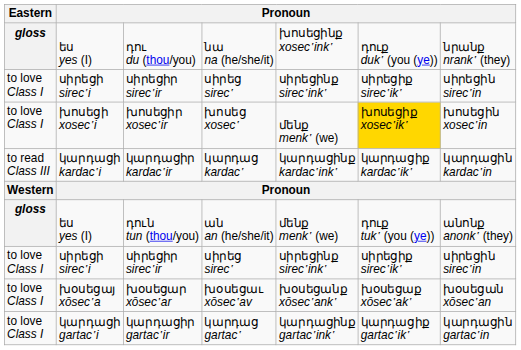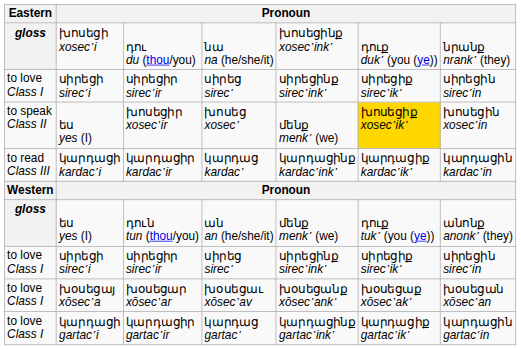 <table class="wikitable">
 <tr valign=top>
 <th>Eastern</th>
 <th colspan=6>Pronoun</th>
 </tr>
 <tr valign=top>
 <th><em>gloss</em></th>
-<td><br>ես<br><em>yes</em> (I)</td>
+<td>խոսեցի<br><em>xosec῾i</em></td>
 <td><br>դու<br><em>du</em> (<a href='#'>thou</a>/you)</td>
 <td><br>նա<br><em>na</em> (he/she/it)</td>
 <td>խոսեցինք<br><em>xosec῾ink῾</em></td>
 <td><br>դուք<br><em>duk῾</em> (you (<a href='#'>ye</a>))</td>
 <td><br>նրանք<br><em>nrank῾</em> (they)</td>
 </tr>
 <tr valign=top>
 <td>to love<br><em>Class I</em></td>
 <td>սիրեցի<br><em>sirec῾i</em></td>
 <td>սիրեցիր<br><em>sirec῾ir</em></td>
 <td>սիրեց<br><em>sirec῾</em></td>
 <td>սիրեցինք<br><em>sirec῾ink῾</em></td>
 <td>սիրեցիք<br><em>sirec῾ik῾</em></td>
 <td>սիրեցին<br><em>sirec῾in</em></td>
 </tr>
 <tr valign=top>
-<td>to love<br><em>Class I</em></td>
-<td>խոսեցի<br><em>xosec῾i</em></td>
+<td>to speak<br><em>Class II</em></td>
+<td><br>ես<br><em>yes</em> (I)</td>
 <td>խոսեցիր<br><em>xosec῾ir</em></td>
 <td>խոսեց<br><em>xosec῾</em></td>
 <td><br>մենք<br><em>menk῾</em> (we)</td>
 <td style="background: gold;">խոսեցիք<br><em>xosec῾ik῾</em></td>
 <td>խոսեցին<br><em>xosec῾in</em></td>
 </tr>
 <tr valign=top>
 <td>to read<br><em>Class III</em></td>
 <td>կարդացի<br><em>kardac῾i</em></td>
 <td>կարդացիր<br><em>kardac῾ir</em></td>
 <td>կարդաց<br><em>kardac῾</em></td>
 <td>կարդացինք<br><em>kardac῾ink῾</em></td>
 <td>կարդացիք<br><em>kardac῾ik῾</em></td>
 <td>կարդացին<br><em>kardac῾in</em></td>
 </tr>
 <tr valign=top>
 <th>Western</th>
 <th colspan=6>Pronoun</th>
 </tr>
 <tr valign=top>
 <th><em>gloss</em></th>
 <td><br>ես<br><em>yes</em> (I)</td>
 <td><br>դուն<br><em>tun</em> (<a href='#'>thou</a>/you)</td>
 <td><br>ան<br><em>an</em> (he/she/it)</td>
 <td><br>մենք<br><em>menk῾</em> (we)</td>
 <td><br>դուք<br><em>tuk῾</em> (you (<a href='#'>ye</a>))</td>
 <td><br>անոնք<br><em>anonk῾</em> (they)</td>
 </tr>
 <tr valign=top>
 <td>to love<br><em>Class I</em></td>
 <td>սիրեցի<br><em>sirec῾i</em></td>
 <td>սիրեցիր<br><em>sirec῾ir</em></td>
 <td>սիրեց<br><em>sirec῾</em></td>
 <td>սիրեցինք<br><em>sirec῾ink῾</em></td>
 <td>սիրեցիք<br><em>sirec῾ik῾</em></td>
 <td>սիրեցին<br><em>sirec῾in</em></td>
 </tr>
 <tr valign=top>
 <td>to love<br><em>Class I</em></td>
 <td>խօսեցայ<br><em>xōsec῾a</em></td>
 <td>խօսեցար<br><em>xōsec῾ar</em></td>
 <td>խօսեցաւ<br><em>xōsec῾av</em></td>
 <td>խօսեցանք<br><em>xōsec῾ank῾</em></td>
 <td>խօսեցաք<br><em>xōsec῾ak῾</em></td>
 <td>խօսեցան<br><em>xōsec῾an</em></td>
 </tr>
 <tr valign=top>
 <td>to love<br><em>Class I</em></td>
 <td>կարդացի<br><em>gartac῾i</em></td>
 <td>կարդացիր<br><em>gartac῾ir</em></td>
 <td>կարդաց<br><em>gartac῾</em></td>
 <td>կարդացինք<br><em>gartac῾ink῾</em></td>
 <td>կարդացիք<br><em>gartac῾ik῾</em></td>
 <td>կարդացին<br><em>gartac῾in</em></td>
 </tr>
 </table>
